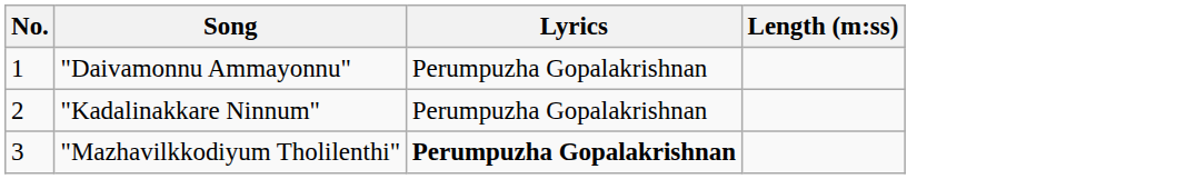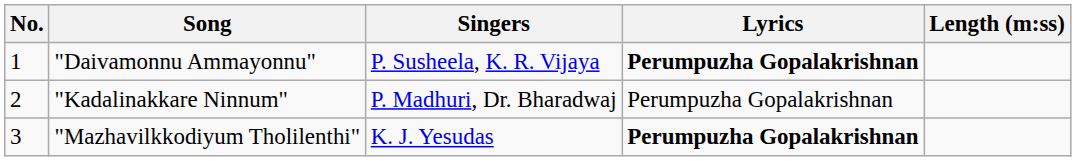 <table class="wikitable" style="font-size:95%;">
 <tr>
 <th>No.</th>
 <th>Song</th>
+<th>Singers</th>
 <th>Lyrics</th>
 <th>Length (m:ss)</th>
 </tr>
 <tr>
 <td>1</td>
 <td>"Daivamonnu Ammayonnu"</td>
-<td>Perumpuzha Gopalakrishnan</td>
+<td><a href='#'>P. Susheela</a>, <a href='#'>K. R. Vijaya</a></td>
+<td><strong>Perumpuzha Gopalakrishnan</strong></td>
 <td></td>
 </tr>
 <tr>
 <td>2</td>
 <td>"Kadalinakkare Ninnum"</td>
+<td><a href='#'>P. Madhuri</a>, Dr. Bharadwaj</td>
 <td>Perumpuzha Gopalakrishnan</td>
 <td></td>
 </tr>
 <tr>
 <td>3</td>
 <td>"Mazhavilkkodiyum Tholilenthi"</td>
+<td><a href='#'>K. J. Yesudas</a></td>
 <td><strong>Perumpuzha Gopalakrishnan</strong></td>
 <td></td>
 </tr>
 </table>
